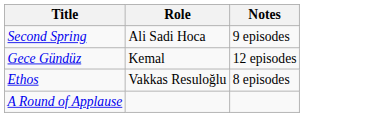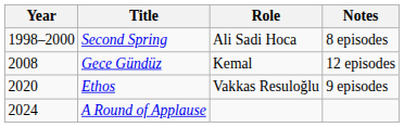 <table class="wikitable sortable">
 <tr>
+<th>Year</th>
 <th>Title</th>
 <th>Role</th>
 <th class="unsortable">Notes</th>
 </tr>
 <tr>
+<td>1998–2000</td>
 <td><em><a href='#'>Second Spring</a></em></td>
 <td>Ali Sadi Hoca</td>
-<td>9 episodes</td>
+<td>8 episodes</td>
 </tr>
 <tr>
+<td>2008</td>
 <td><em><a href='#'>Gece Gündüz</a></em></td>
 <td>Kemal</td>
 <td>12 episodes</td>
 </tr>
 <tr>
+<td>2020</td>
 <td><em><a href='#'>Ethos</a></em></td>
 <td>Vakkas Resuloğlu</td>
-<td>8 episodes</td>
+<td>9 episodes</td>
 </tr>
 <tr>
+<td>2024</td>
 <td><em><a href='#'>A Round of Applause</a></em></td>
 <td></td>
 <td></td>
 </tr>
 </table>
